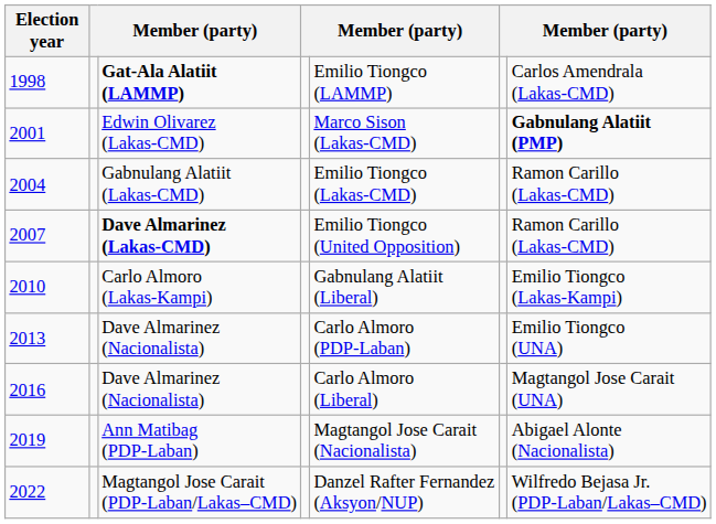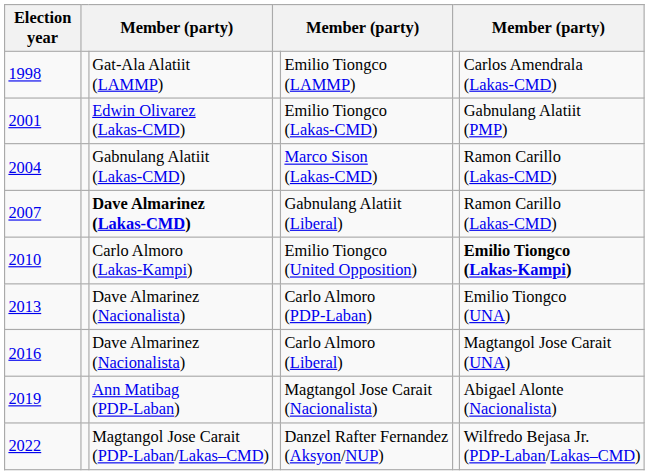 <table class=wikitable style="font-size:90%">
 <tr>
 <th width=60px>Election<br>year</th>
 <th colspan=2 width=140px>Member (party)</th>
 <th colspan=2 width=140px>Member (party)</th>
 <th colspan=2 width=140px>Member (party)</th>
 </tr>
 <tr>
 <td><a href='#'>1998</a></td>
 <td bgcolor=></td>
-<td><strong>Gat-Ala Alatiit<br>(<a href='#'>LAMMP</a>)</strong></td>
+<td>Gat-Ala Alatiit<br>(<a href='#'>LAMMP</a>)</td>
 <td bgcolor=></td>
 <td>Emilio Tiongco<br>(<a href='#'>LAMMP</a>)</td>
 <td bgcolor=></td>
 <td>Carlos Amendrala<br>(<a href='#'>Lakas-CMD</a>)</td>
 </tr>
 <tr>
 <td><a href='#'>2001</a></td>
 <td bgcolor=></td>
 <td><a href='#'>Edwin Olivarez</a><br>(<a href='#'>Lakas-CMD</a>)</td>
 <td bgcolor=></td>
-<td><a href='#'>Marco Sison</a><br>(<a href='#'>Lakas-CMD</a>)</td>
+<td>Emilio Tiongco<br>(<a href='#'>Lakas-CMD</a>)</td>
 <td bgcolor=></td>
-<td><strong>Gabnulang Alatiit<br>(<a href='#'>PMP</a>)</strong></td>
+<td>Gabnulang Alatiit<br>(<a href='#'>PMP</a>)</td>
 </tr>
 <tr>
 <td><a href='#'>2004</a></td>
 <td bgcolor=></td>
 <td>Gabnulang Alatiit<br>(<a href='#'>Lakas-CMD</a>)</td>
 <td bgcolor=></td>
-<td>Emilio Tiongco<br>(<a href='#'>Lakas-CMD</a>)</td>
+<td><a href='#'>Marco Sison</a><br>(<a href='#'>Lakas-CMD</a>)</td>
 <td bgcolor=></td>
 <td>Ramon Carillo<br>(<a href='#'>Lakas-CMD</a>)</td>
 </tr>
 <tr>
 <td><a href='#'>2007</a></td>
 <td bgcolor=></td>
 <td><strong>Dave Almarinez<br>(<a href='#'>Lakas-CMD</a>)</strong></td>
 <td bgcolor=></td>
-<td>Emilio Tiongco<br>(<a href='#'>United Opposition</a>)</td>
+<td>Gabnulang Alatiit<br>(<a href='#'>Liberal</a>)</td>
 <td bgcolor=></td>
 <td>Ramon Carillo<br>(<a href='#'>Lakas-CMD</a>)</td>
 </tr>
 <tr>
 <td><a href='#'>2010</a></td>
 <td bgcolor=></td>
 <td>Carlo Almoro<br>(<a href='#'>Lakas-Kampi</a>)</td>
 <td bgcolor=></td>
-<td>Gabnulang Alatiit<br>(<a href='#'>Liberal</a>)</td>
+<td>Emilio Tiongco<br>(<a href='#'>United Opposition</a>)</td>
 <td bgcolor=></td>
-<td>Emilio Tiongco<br>(<a href='#'>Lakas-Kampi</a>)</td>
+<td><strong>Emilio Tiongco<br>(<a href='#'>Lakas-Kampi</a>)</strong></td>
 </tr>
 <tr>
 <td><a href='#'>2013</a></td>
 <td bgcolor=></td>
 <td>Dave Almarinez<br>(<a href='#'>Nacionalista</a>)</td>
 <td bgcolor=></td>
 <td>Carlo Almoro<br>(<a href='#'>PDP-Laban</a>)</td>
 <td bgcolor=></td>
 <td>Emilio Tiongco<br>(<a href='#'>UNA</a>)</td>
 </tr>
 <tr>
 <td><a href='#'>2016</a></td>
 <td bgcolor=></td>
 <td>Dave Almarinez<br>(<a href='#'>Nacionalista</a>)</td>
 <td bgcolor=></td>
 <td>Carlo Almoro<br>(<a href='#'>Liberal</a>)</td>
 <td bgcolor=></td>
 <td>Magtangol Jose Carait<br>(<a href='#'>UNA</a>)</td>
 </tr>
 <tr>
 <td><a href='#'>2019</a></td>
 <td bgcolor=></td>
 <td><a href='#'>Ann Matibag</a><br>(<a href='#'>PDP-Laban</a>)</td>
 <td bgcolor=></td>
 <td>Magtangol Jose Carait<br>(<a href='#'>Nacionalista</a>)</td>
 <td bgcolor=></td>
 <td>Abigael Alonte<br>(<a href='#'>Nacionalista</a>)</td>
 </tr>
 <tr>
 <td><a href='#'>2022</a></td>
 <td bgcolor=></td>
 <td>Magtangol Jose Carait<br>(<a href='#'>PDP-Laban</a>/<a href='#'>Lakas–CMD</a>)</td>
 <td bgcolor=></td>
 <td>Danzel Rafter Fernandez<br>(<a href='#'>Aksyon</a>/<a href='#'>NUP</a>)</td>
 <td bgcolor=></td>
 <td>Wilfredo Bejasa Jr.<br>(<a href='#'>PDP-Laban</a>/<a href='#'>Lakas–CMD</a>)</td>
 </tr>
 </table>
